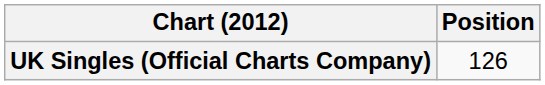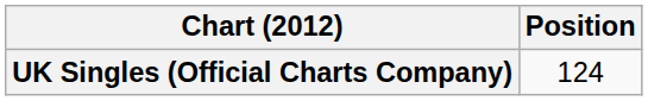 <table class="wikitable plainrowheaders" style="text-align:center">
 <tr>
 <th scope="col">Chart (2012)</th>
 <th scope="col">Position</th>
 </tr>
 <tr>
 <th scope="row">UK Singles (Official Charts Company)</th>
-<td>126</td>
+<td>124</td>
 </tr>
 </table>
